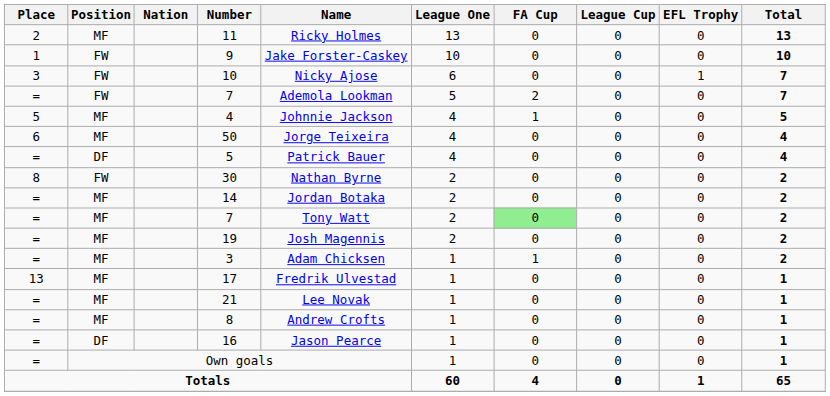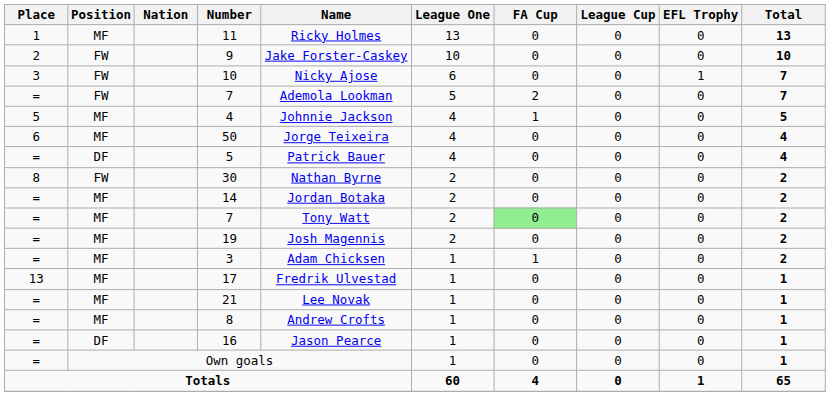 <table class="wikitable" style="font-size: 100%; text-align: center;">
 <tr>
 <th width=60>Place</th>
 <th width=60>Position</th>
 <th width=60>Nation</th>
 <th width=60>Number</th>
 <th width=150>Name</th>
 <th width=80>League One</th>
 <th width=80>FA Cup</th>
 <th width=80>League Cup</th>
 <th width=80>EFL Trophy</th>
 <th width=80>Total</th>
 </tr>
 <tr>
-<td>2</td>
+<td>1</td>
 <td>MF</td>
 <td></td>
 <td>11</td>
 <td><a href='#'>Ricky Holmes</a></td>
 <td>13</td>
 <td>0</td>
 <td>0</td>
 <td>0</td>
 <td><strong>13</strong></td>
 </tr>
 <tr>
-<td>1</td>
+<td>2</td>
 <td>FW</td>
 <td></td>
 <td>9</td>
 <td><a href='#'>Jake Forster-Caskey</a></td>
 <td>10</td>
 <td>0</td>
 <td>0</td>
 <td>0</td>
 <td><strong>10</strong></td>
 </tr>
 <tr>
 <td>3</td>
 <td>FW</td>
 <td></td>
 <td>10</td>
 <td><a href='#'>Nicky Ajose</a></td>
 <td>6</td>
 <td>0</td>
 <td>0</td>
 <td>1</td>
 <td><strong>7</strong></td>
 </tr>
 <tr>
 <td>=</td>
 <td>FW</td>
 <td></td>
 <td>7</td>
 <td><a href='#'>Ademola Lookman</a></td>
 <td>5</td>
 <td>2</td>
 <td>0</td>
 <td>0</td>
 <td><strong>7</strong></td>
 </tr>
 <tr>
 <td>5</td>
 <td>MF</td>
 <td></td>
 <td>4</td>
 <td><a href='#'>Johnnie Jackson</a></td>
 <td>4</td>
 <td>1</td>
 <td>0</td>
 <td>0</td>
 <td><strong>5</strong></td>
 </tr>
 <tr>
 <td>6</td>
 <td>MF</td>
 <td></td>
 <td>50</td>
 <td><a href='#'>Jorge Teixeira</a></td>
 <td>4</td>
 <td>0</td>
 <td>0</td>
 <td>0</td>
 <td><strong>4</strong></td>
 </tr>
 <tr>
 <td>=</td>
 <td>DF</td>
 <td></td>
 <td>5</td>
 <td><a href='#'>Patrick Bauer</a></td>
 <td>4</td>
 <td>0</td>
 <td>0</td>
 <td>0</td>
 <td><strong>4</strong></td>
 </tr>
 <tr>
 <td>8</td>
 <td>FW</td>
 <td></td>
 <td>30</td>
 <td><a href='#'>Nathan Byrne</a></td>
 <td>2</td>
 <td>0</td>
 <td>0</td>
 <td>0</td>
 <td><strong>2</strong></td>
 </tr>
 <tr>
 <td>=</td>
 <td>MF</td>
 <td></td>
 <td>14</td>
 <td><a href='#'>Jordan Botaka</a></td>
 <td>2</td>
 <td>0</td>
 <td>0</td>
 <td>0</td>
 <td><strong>2</strong></td>
 </tr>
 <tr>
 <td>=</td>
 <td>MF</td>
 <td></td>
 <td>7</td>
 <td><a href='#'>Tony Watt</a></td>
 <td>2</td>
 <td style="background: lightgreen;">0</td>
 <td>0</td>
 <td>0</td>
 <td><strong>2</strong></td>
 </tr>
 <tr>
 <td>=</td>
 <td>MF</td>
 <td></td>
 <td>19</td>
 <td><a href='#'>Josh Magennis</a></td>
 <td>2</td>
 <td>0</td>
 <td>0</td>
 <td>0</td>
 <td><strong>2</strong></td>
 </tr>
 <tr>
 <td>=</td>
 <td>MF</td>
 <td></td>
 <td>3</td>
 <td><a href='#'>Adam Chicksen</a></td>
 <td>1</td>
 <td>1</td>
 <td>0</td>
 <td>0</td>
 <td><strong>2</strong></td>
 </tr>
 <tr>
 <td>13</td>
 <td>MF</td>
 <td></td>
 <td>17</td>
 <td><a href='#'>Fredrik Ulvestad</a></td>
 <td>1</td>
 <td>0</td>
 <td>0</td>
 <td>0</td>
 <td><strong>1</strong></td>
 </tr>
 <tr>
 <td>=</td>
 <td>MF</td>
 <td></td>
 <td>21</td>
 <td><a href='#'>Lee Novak</a></td>
 <td>1</td>
 <td>0</td>
 <td>0</td>
 <td>0</td>
 <td><strong>1</strong></td>
 </tr>
 <tr>
 <td>=</td>
 <td>MF</td>
 <td></td>
 <td>8</td>
 <td><a href='#'>Andrew Crofts</a></td>
 <td>1</td>
 <td>0</td>
 <td>0</td>
 <td>0</td>
 <td><strong>1</strong></td>
 </tr>
 <tr>
 <td>=</td>
 <td>DF</td>
 <td></td>
 <td>16</td>
 <td><a href='#'>Jason Pearce</a></td>
 <td>1</td>
 <td>0</td>
 <td>0</td>
 <td>0</td>
 <td><strong>1</strong></td>
 </tr>
 <tr>
 <td>=</td>
 <td colspan="4">Own goals</td>
 <td>1</td>
 <td>0</td>
 <td>0</td>
 <td>0</td>
 <td><strong>1</strong></td>
 </tr>
 <tr>
 <td colspan="5"><strong>Totals</strong></td>
 <td><strong>60</strong></td>
 <td><strong>4</strong></td>
 <td><strong>0</strong></td>
 <td><strong>1</strong></td>
 <td><strong>65</strong></td>
 </tr>
 <tr>
 </tr>
 </table>
